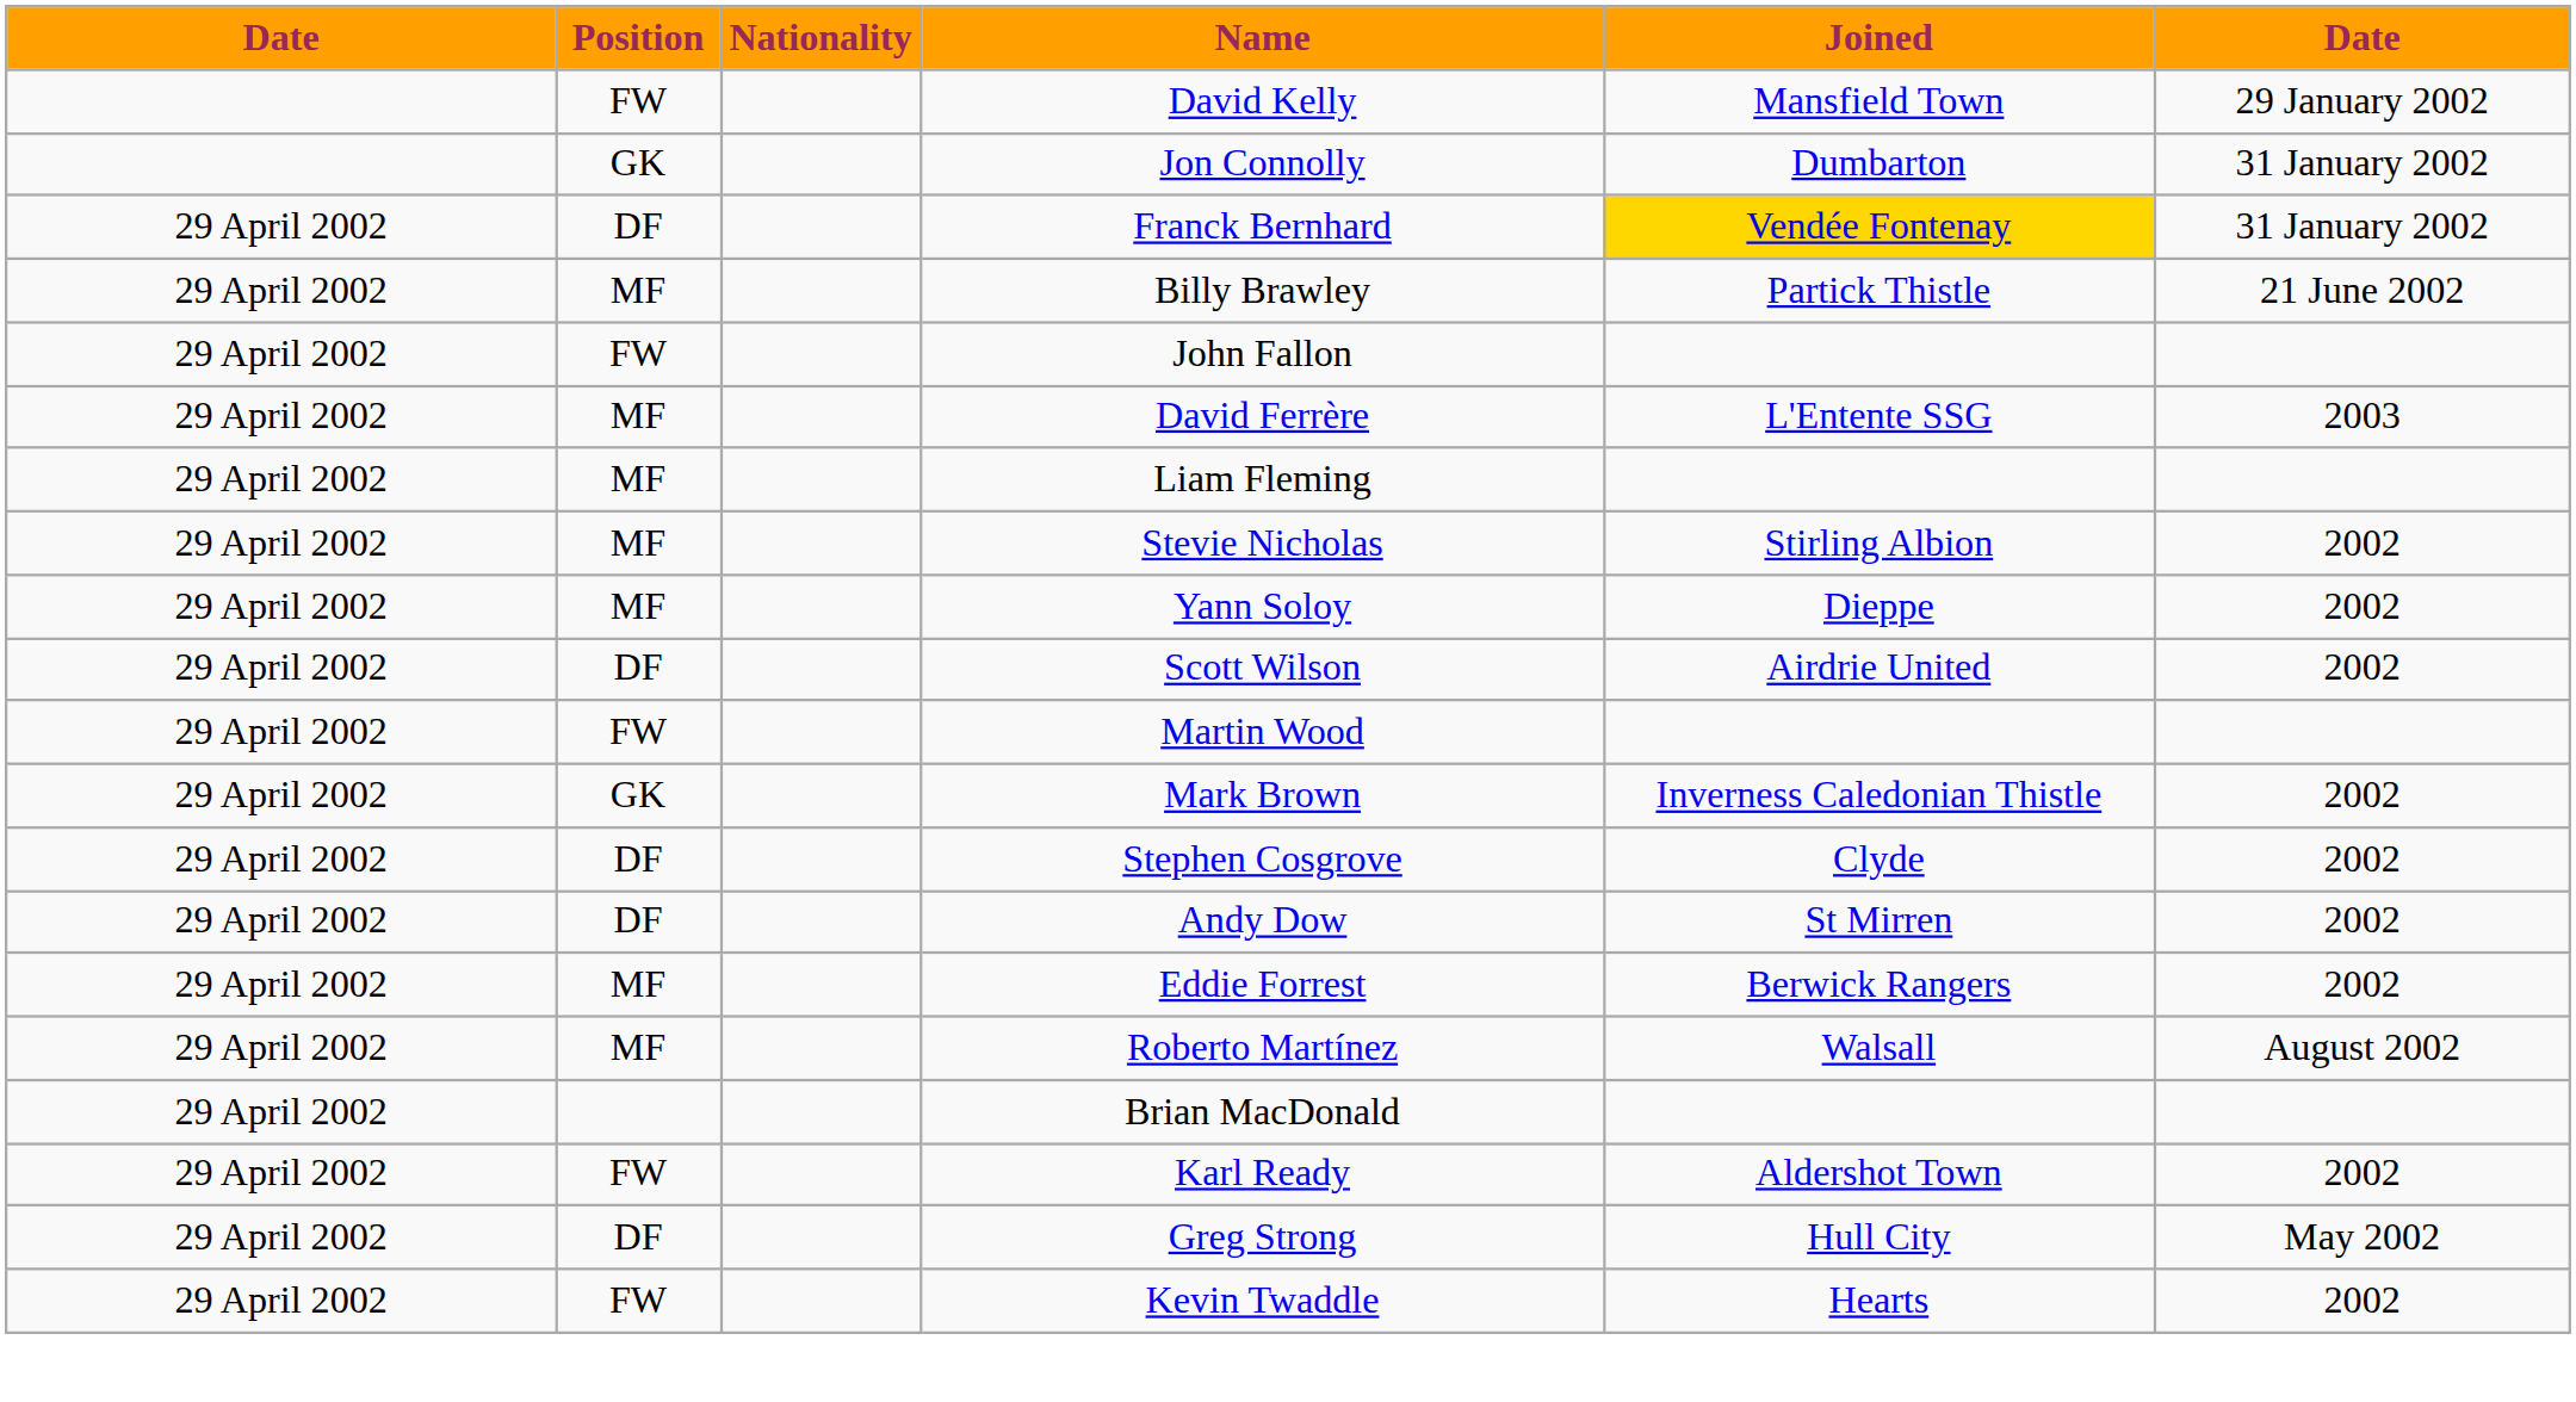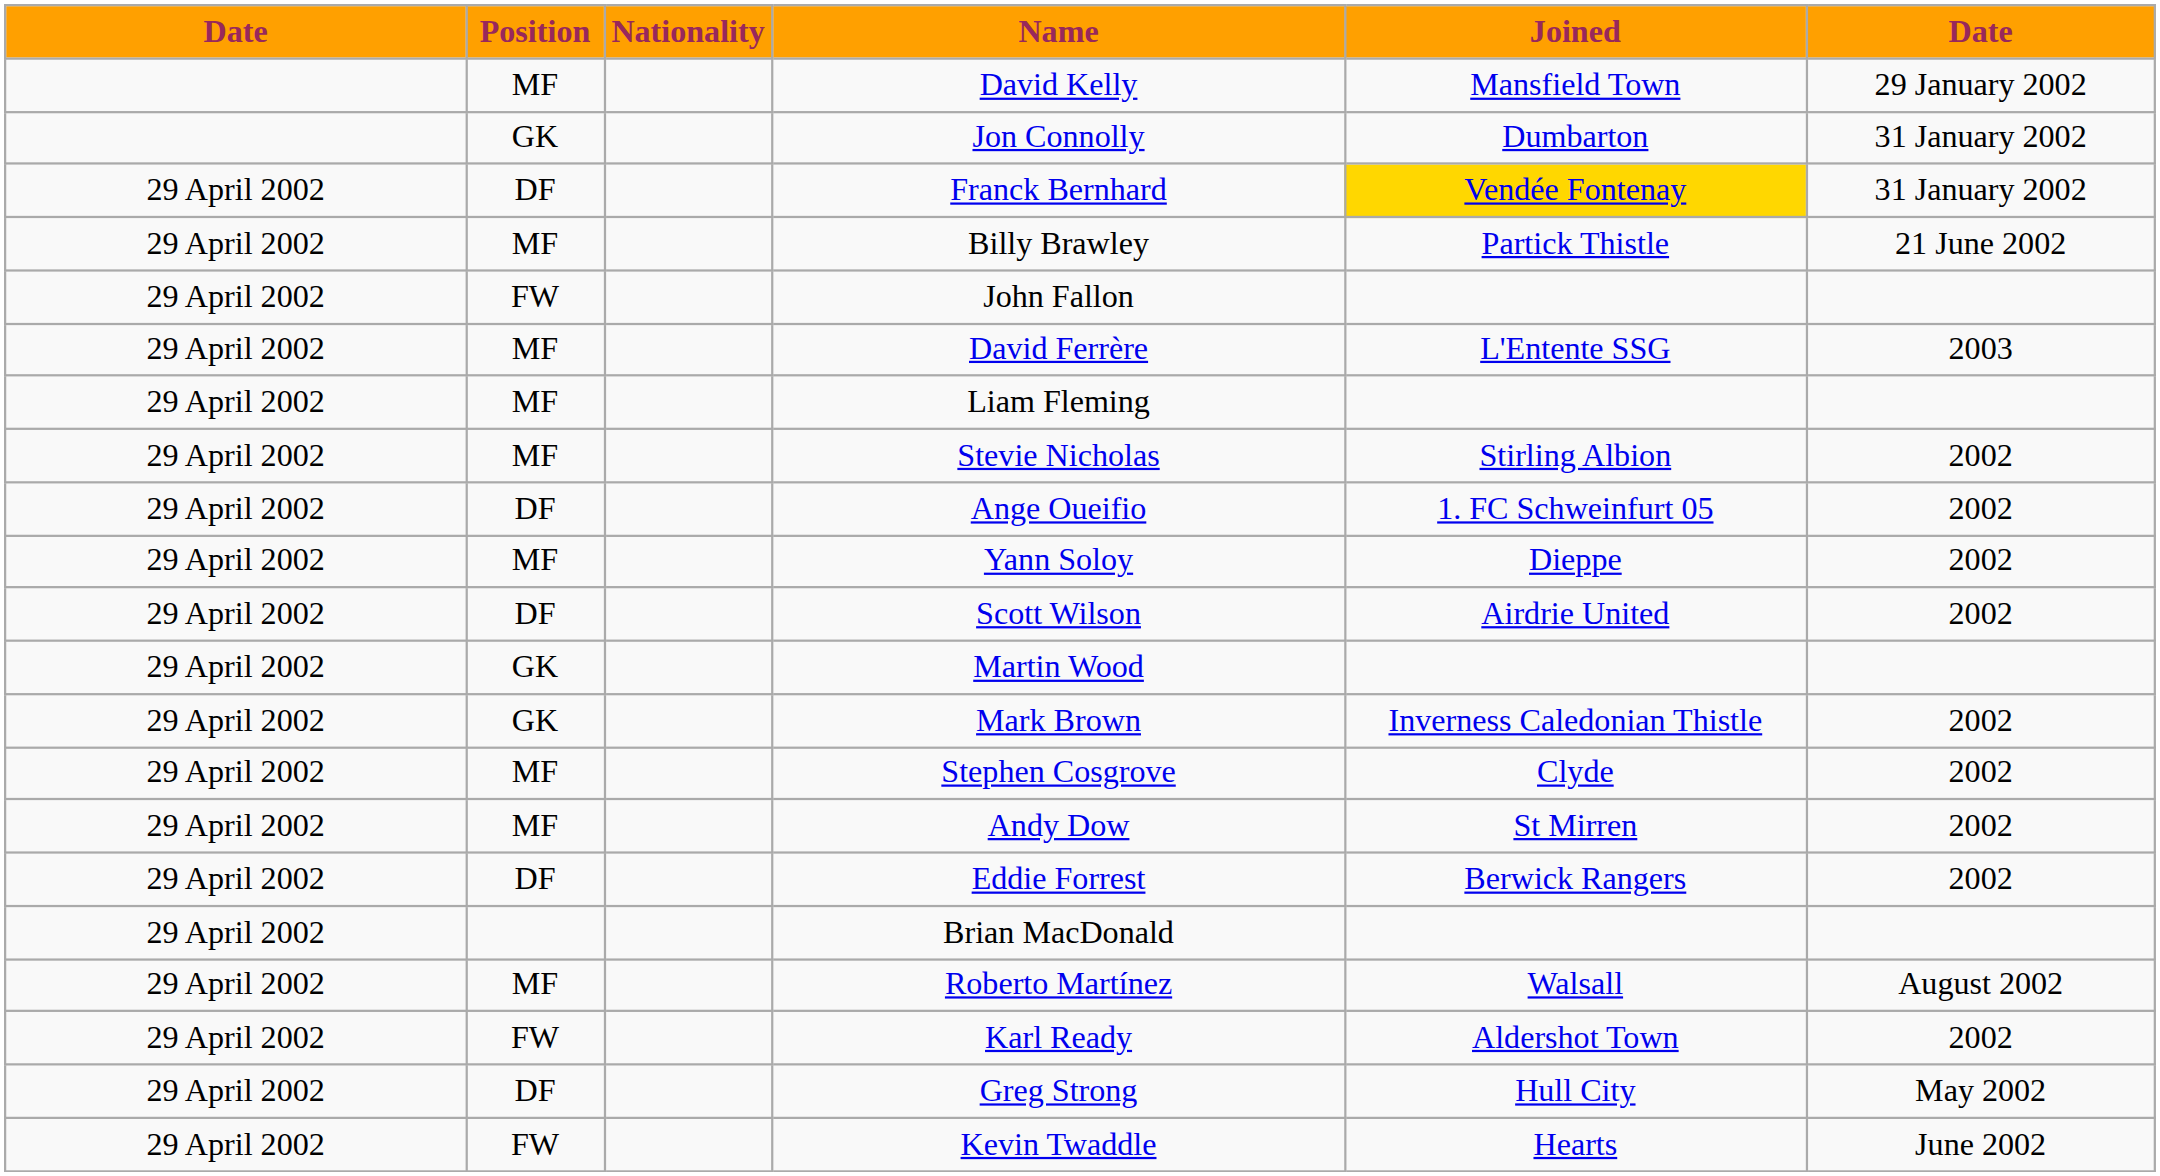 <table class="wikitable"  style="text-align:center; font-size:90%; ">
 <tr>
 <th style="background:#ffa000; color:#98285c; width:200px;">Date</th>
 <th style="background:#ffa000; color:#98285c; width:55px;">Position</th>
 <th style="background:#ffa000; color:#98285c; width:55px;">Nationality</th>
 <th style="background:#ffa000; color:#98285c; width:250px;">Name</th>
 <th style="background:#ffa000; color:#98285c; width:200px;">Joined</th>
 <th style="background:#ffa000; color:#98285c; width:150px;">Date</th>
 </tr>
 <tr>
 <td></td>
-<td>FW</td>
+<td>MF</td>
 <td></td>
 <td><a href='#'>David Kelly</a></td>
 <td><a href='#'>Mansfield Town</a></td>
 <td>29 January 2002</td>
 </tr>
 <tr>
 <td></td>
 <td>GK</td>
 <td></td>
 <td><a href='#'>Jon Connolly</a></td>
 <td><a href='#'>Dumbarton</a></td>
 <td>31 January 2002</td>
 </tr>
 <tr>
 <td>29 April 2002</td>
 <td>DF</td>
 <td></td>
 <td><a href='#'>Franck Bernhard</a></td>
 <td style="background: gold;"><a href='#'>Vendée Fontenay</a></td>
 <td>31 January 2002</td>
 </tr>
 <tr>
 <td>29 April 2002</td>
 <td>MF</td>
 <td></td>
 <td>Billy Brawley</td>
 <td><a href='#'>Partick Thistle</a></td>
 <td>21 June 2002</td>
 </tr>
 <tr>
 <td>29 April 2002</td>
 <td>FW</td>
 <td></td>
 <td>John Fallon</td>
 <td></td>
 <td></td>
 </tr>
 <tr>
 <td>29 April 2002</td>
 <td>MF</td>
 <td></td>
 <td><a href='#'>David Ferrère</a></td>
 <td><a href='#'>L'Entente SSG</a></td>
 <td>2003</td>
 </tr>
 <tr>
 <td>29 April 2002</td>
 <td>MF</td>
 <td></td>
 <td>Liam Fleming</td>
 <td></td>
 <td></td>
 </tr>
 <tr>
 <td>29 April 2002</td>
 <td>MF</td>
 <td></td>
 <td><a href='#'>Stevie Nicholas</a></td>
 <td><a href='#'>Stirling Albion</a></td>
 <td>2002</td>
 </tr>
 <tr>
 <td>29 April 2002</td>
+<td>DF</td>
+<td></td>
+<td><a href='#'>Ange Oueifio</a></td>
+<td><a href='#'>1. FC Schweinfurt 05</a></td>
+<td>2002</td>
+</tr>
+<tr>
+<td>29 April 2002</td>
 <td>MF</td>
 <td></td>
 <td><a href='#'>Yann Soloy</a></td>
 <td><a href='#'>Dieppe</a></td>
 <td>2002</td>
 </tr>
 <tr>
 <td>29 April 2002</td>
 <td>DF</td>
 <td></td>
 <td><a href='#'>Scott Wilson</a></td>
 <td><a href='#'>Airdrie United</a></td>
 <td>2002</td>
 </tr>
 <tr>
 <td>29 April 2002</td>
-<td>FW</td>
+<td>GK</td>
 <td></td>
 <td><a href='#'>Martin Wood</a></td>
 <td></td>
 <td></td>
 </tr>
 <tr>
 <td>29 April 2002</td>
 <td>GK</td>
 <td></td>
 <td><a href='#'>Mark Brown</a></td>
 <td><a href='#'>Inverness Caledonian Thistle</a></td>
 <td>2002</td>
 </tr>
 <tr>
 <td>29 April 2002</td>
-<td>DF</td>
+<td>MF</td>
 <td></td>
 <td><a href='#'>Stephen Cosgrove</a></td>
 <td><a href='#'>Clyde</a></td>
 <td>2002</td>
 </tr>
 <tr>
 <td>29 April 2002</td>
-<td>DF</td>
+<td>MF</td>
 <td></td>
 <td><a href='#'>Andy Dow</a></td>
 <td><a href='#'>St Mirren</a></td>
 <td>2002</td>
 </tr>
 <tr>
 <td>29 April 2002</td>
-<td>MF</td>
+<td>DF</td>
 <td></td>
 <td><a href='#'>Eddie Forrest</a></td>
 <td><a href='#'>Berwick Rangers</a></td>
 <td>2002</td>
+</tr>
+<tr>
+<td>29 April 2002</td>
+<td></td>
+<td></td>
+<td>Brian MacDonald</td>
+<td></td>
+<td></td>
 </tr>
 <tr>
 <td>29 April 2002</td>
 <td>MF</td>
 <td></td>
 <td><a href='#'>Roberto Martínez</a></td>
 <td><a href='#'>Walsall</a></td>
 <td>August 2002</td>
-</tr>
-<tr>
-<td>29 April 2002</td>
-<td></td>
-<td></td>
-<td>Brian MacDonald</td>
-<td></td>
-<td></td>
 </tr>
 <tr>
 <td>29 April 2002</td>
 <td>FW</td>
 <td></td>
 <td><a href='#'>Karl Ready</a></td>
 <td><a href='#'>Aldershot Town</a></td>
 <td>2002</td>
 </tr>
 <tr>
 <td>29 April 2002</td>
 <td>DF</td>
 <td></td>
 <td><a href='#'>Greg Strong</a></td>
 <td><a href='#'>Hull City</a></td>
 <td>May 2002</td>
 </tr>
 <tr>
 <td>29 April 2002</td>
 <td>FW</td>
 <td></td>
 <td><a href='#'>Kevin Twaddle</a></td>
 <td><a href='#'>Hearts</a></td>
-<td>2002</td>
+<td>June 2002</td>
 </tr>
 </table>
